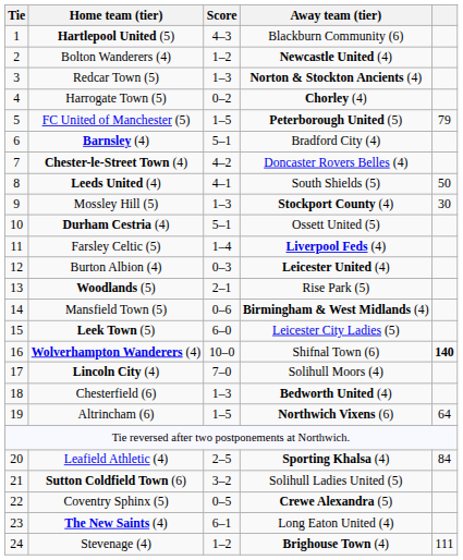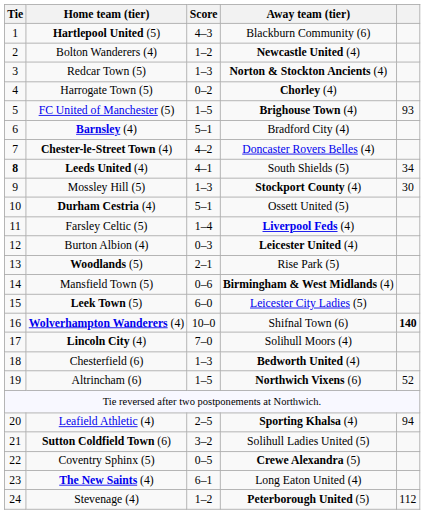 <table class="wikitable" style="text-align:center; font-size:85%">
 <tr>
 <th>Tie</th>
 <th>Home team (tier)</th>
 <th>Score</th>
 <th>Away team (tier)</th>
 <th></th>
 </tr>
 <tr>
 <td>1</td>
 <td><strong>Hartlepool United</strong> (5)</td>
 <td>4–3</td>
 <td>Blackburn Community (6)</td>
 <td></td>
 </tr>
 <tr>
 <td>2</td>
 <td>Bolton Wanderers (4)</td>
 <td>1–2</td>
 <td><strong>Newcastle United</strong> (4)</td>
 <td></td>
 </tr>
 <tr>
 <td>3</td>
 <td>Redcar Town (5)</td>
 <td>1–3</td>
 <td><strong>Norton & Stockton Ancients</strong> (4)</td>
 <td></td>
 </tr>
 <tr>
 <td>4</td>
 <td>Harrogate Town (5)</td>
 <td>0–2</td>
 <td><strong>Chorley</strong> (4)</td>
 <td></td>
 </tr>
 <tr>
 <td>5</td>
 <td><a href='#'>FC United of Manchester</a> (5)</td>
 <td>1–5</td>
-<td><strong>Peterborough United</strong> (5)</td>
-<td>79</td>
+<td><strong>Brighouse Town</strong> (4)</td>
+<td>93</td>
 </tr>
 <tr>
 <td>6</td>
 <td><strong><a href='#'>Barnsley</a></strong> (4)</td>
 <td>5–1</td>
 <td>Bradford City (4)</td>
 <td></td>
 </tr>
 <tr>
 <td>7</td>
 <td><strong>Chester-le-Street Town</strong> (4)</td>
 <td>4–2</td>
 <td><a href='#'>Doncaster Rovers Belles</a> (4)</td>
 <td></td>
 </tr>
 <tr>
-<td>8</td>
+<td><strong>8</strong></td>
 <td><strong>Leeds United</strong> (4)</td>
 <td>4–1</td>
 <td>South Shields (5)</td>
-<td>50</td>
+<td>34</td>
 </tr>
 <tr>
 <td>9</td>
 <td>Mossley Hill (5)</td>
 <td>1–3</td>
 <td><strong>Stockport County</strong> (4)</td>
 <td>30</td>
 </tr>
 <tr>
 <td>10</td>
 <td><strong>Durham Cestria</strong> (4)</td>
 <td>5–1</td>
 <td>Ossett United (5)</td>
 <td></td>
 </tr>
 <tr>
 <td>11</td>
 <td>Farsley Celtic (5)</td>
 <td>1–4</td>
 <td><strong><a href='#'>Liverpool Feds</a></strong> (4)</td>
 <td></td>
 </tr>
 <tr>
 <td>12</td>
 <td>Burton Albion (4)</td>
 <td>0–3</td>
 <td><strong>Leicester United</strong> (4)</td>
 <td></td>
 </tr>
 <tr>
 <td>13</td>
 <td><strong>Woodlands</strong> (5)</td>
 <td>2–1</td>
 <td>Rise Park (5)</td>
 <td></td>
 </tr>
 <tr>
 <td>14</td>
 <td>Mansfield Town (5)</td>
 <td>0–6</td>
 <td><strong>Birmingham & West Midlands</strong> (4)</td>
 <td></td>
 </tr>
 <tr>
 <td>15</td>
 <td><strong>Leek Town</strong> (5)</td>
 <td>6–0</td>
 <td><a href='#'>Leicester City Ladies</a> (5)</td>
 <td></td>
 </tr>
 <tr>
 <td>16</td>
 <td><strong><a href='#'>Wolverhampton Wanderers</a></strong> (4)</td>
 <td>10–0</td>
 <td>Shifnal Town (6)</td>
 <td><strong>140</strong></td>
 </tr>
 <tr>
 <td>17</td>
 <td><strong>Lincoln City</strong> (4)</td>
 <td>7–0</td>
 <td>Solihull Moors (4)</td>
 <td></td>
 </tr>
 <tr>
 <td>18</td>
 <td>Chesterfield (6)</td>
 <td>1–3</td>
 <td><strong>Bedworth United</strong> (4)</td>
 <td></td>
 </tr>
 <tr>
 <td>19</td>
 <td>Altrincham (6)</td>
 <td>1–5</td>
 <td><strong>Northwich Vixens</strong> (6)</td>
-<td>64</td>
+<td>52</td>
 </tr>
 <tr>
 <td colspan="5" style="background:GhostWhite; height:20px; text-align:center; font-size:90%">Tie reversed after two postponements at Northwich.</td>
 </tr>
 <tr>
 <td>20</td>
 <td><a href='#'>Leafield Athletic</a> (4)</td>
 <td>2–5</td>
 <td><strong>Sporting Khalsa</strong> (4)</td>
-<td>84</td>
+<td>94</td>
 </tr>
 <tr>
 <td>21</td>
 <td><strong>Sutton Coldfield Town</strong> (6)</td>
 <td>3–2</td>
 <td>Solihull Ladies United (5)</td>
 <td></td>
 </tr>
 <tr>
 <td>22</td>
 <td>Coventry Sphinx (5)</td>
 <td>0–5</td>
 <td><strong>Crewe Alexandra</strong> (5)</td>
 <td></td>
 </tr>
 <tr>
 <td>23</td>
 <td><strong><a href='#'>The New Saints</a></strong> (4)</td>
 <td>6–1</td>
 <td>Long Eaton United (4)</td>
 <td></td>
 </tr>
 <tr>
 <td>24</td>
 <td>Stevenage (4)</td>
 <td>1–2</td>
-<td><strong>Brighouse Town</strong> (4)</td>
-<td>111</td>
+<td><strong>Peterborough United</strong> (5)</td>
+<td>112</td>
 </tr>
 </table>
